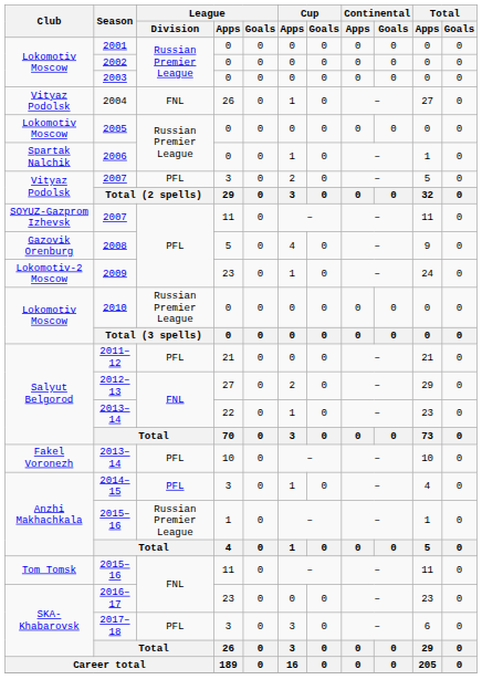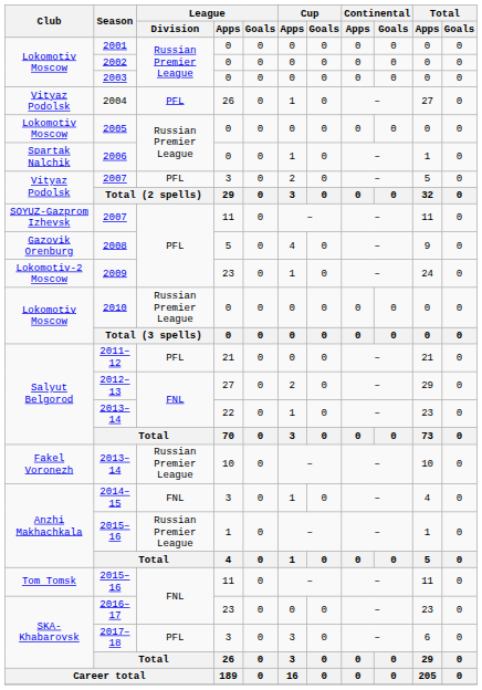 <table class="wikitable" style="text-align: center;">
 <tr>
 <th rowspan=2>Club</th>
 <th rowspan=2>Season</th>
 <th colspan=3>League</th>
 <th colspan=2>Cup</th>
 <th colspan=2>Continental</th>
 <th colspan=2>Total</th>
 </tr>
 <tr>
 <th>Division</th>
 <th>Apps</th>
 <th>Goals</th>
 <th>Apps</th>
 <th>Goals</th>
 <th>Apps</th>
 <th>Goals</th>
 <th>Apps</th>
 <th>Goals</th>
 </tr>
 <tr>
 <td rowspan=3><a href='#'>Lokomotiv Moscow</a></td>
 <td><a href='#'>2001</a></td>
 <td rowspan=3><a href='#'>Russian Premier League</a></td>
 <td>0</td>
 <td>0</td>
 <td>0</td>
 <td>0</td>
 <td>0</td>
 <td>0</td>
 <td>0</td>
 <td>0</td>
 </tr>
 <tr>
 <td><a href='#'>2002</a></td>
 <td>0</td>
 <td>0</td>
 <td>0</td>
 <td>0</td>
 <td>0</td>
 <td>0</td>
 <td>0</td>
 <td>0</td>
 </tr>
 <tr>
 <td><a href='#'>2003</a></td>
 <td>0</td>
 <td>0</td>
 <td>0</td>
 <td>0</td>
 <td>0</td>
 <td>0</td>
 <td>0</td>
 <td>0</td>
 </tr>
 <tr>
 <td><a href='#'>Vityaz Podolsk</a></td>
 <td>2004</td>
-<td>FNL</td>
+<td><a href='#'>PFL</a></td>
 <td>26</td>
 <td>0</td>
 <td>1</td>
 <td>0</td>
 <td colspan=2>–</td>
 <td>27</td>
 <td>0</td>
 </tr>
 <tr>
 <td><a href='#'>Lokomotiv Moscow</a></td>
 <td><a href='#'>2005</a></td>
 <td rowspan=2>Russian Premier League</td>
 <td>0</td>
 <td>0</td>
 <td>0</td>
 <td>0</td>
 <td>0</td>
 <td>0</td>
 <td>0</td>
 <td>0</td>
 </tr>
 <tr>
 <td><a href='#'>Spartak Nalchik</a></td>
 <td><a href='#'>2006</a></td>
 <td>0</td>
 <td>0</td>
 <td>1</td>
 <td>0</td>
 <td colspan=2>–</td>
 <td>1</td>
 <td>0</td>
 </tr>
 <tr>
 <td rowspan=2><a href='#'>Vityaz Podolsk</a></td>
 <td><a href='#'>2007</a></td>
 <td>PFL</td>
 <td>3</td>
 <td>0</td>
 <td>2</td>
 <td>0</td>
 <td colspan=2>–</td>
 <td>5</td>
 <td>0</td>
 </tr>
 <tr>
 <th colspan=2>Total (2 spells)</th>
 <th>29</th>
 <th>0</th>
 <th>3</th>
 <th>0</th>
 <th>0</th>
 <th>0</th>
 <th>32</th>
 <th>0</th>
 </tr>
 <tr>
 <td><a href='#'>SOYUZ-Gazprom Izhevsk</a></td>
 <td><a href='#'>2007</a></td>
 <td rowspan=3>PFL</td>
 <td>11</td>
 <td>0</td>
 <td colspan=2>–</td>
 <td colspan=2>–</td>
 <td>11</td>
 <td>0</td>
 </tr>
 <tr>
 <td><a href='#'>Gazovik Orenburg</a></td>
 <td><a href='#'>2008</a></td>
 <td>5</td>
 <td>0</td>
 <td>4</td>
 <td>0</td>
 <td colspan=2>–</td>
 <td>9</td>
 <td>0</td>
 </tr>
 <tr>
 <td><a href='#'>Lokomotiv-2 Moscow</a></td>
 <td><a href='#'>2009</a></td>
 <td>23</td>
 <td>0</td>
 <td>1</td>
 <td>0</td>
 <td colspan=2>–</td>
 <td>24</td>
 <td>0</td>
 </tr>
 <tr>
 <td rowspan=2><a href='#'>Lokomotiv Moscow</a></td>
 <td><a href='#'>2010</a></td>
 <td>Russian Premier League</td>
 <td>0</td>
 <td>0</td>
 <td>0</td>
 <td>0</td>
 <td>0</td>
 <td>0</td>
 <td>0</td>
 <td>0</td>
 </tr>
 <tr>
 <th colspan=2>Total (3 spells)</th>
 <th>0</th>
 <th>0</th>
 <th>0</th>
 <th>0</th>
 <th>0</th>
 <th>0</th>
 <th>0</th>
 <th>0</th>
 </tr>
 <tr>
 <td rowspan=4><a href='#'>Salyut Belgorod</a></td>
 <td><a href='#'>2011–12</a></td>
 <td>PFL</td>
 <td>21</td>
 <td>0</td>
 <td>0</td>
 <td>0</td>
 <td colspan=2>–</td>
 <td>21</td>
 <td>0</td>
 </tr>
 <tr>
 <td><a href='#'>2012–13</a></td>
 <td rowspan=2><a href='#'>FNL</a></td>
 <td>27</td>
 <td>0</td>
 <td>2</td>
 <td>0</td>
 <td colspan=2>–</td>
 <td>29</td>
 <td>0</td>
 </tr>
 <tr>
 <td><a href='#'>2013–14</a></td>
 <td>22</td>
 <td>0</td>
 <td>1</td>
 <td>0</td>
 <td colspan=2>–</td>
 <td>23</td>
 <td>0</td>
 </tr>
 <tr>
 <th colspan=2>Total</th>
 <th>70</th>
 <th>0</th>
 <th>3</th>
 <th>0</th>
 <th>0</th>
 <th>0</th>
 <th>73</th>
 <th>0</th>
 </tr>
 <tr>
 <td><a href='#'>Fakel Voronezh</a></td>
 <td><a href='#'>2013–14</a></td>
-<td>PFL</td>
+<td>Russian Premier League</td>
 <td>10</td>
 <td>0</td>
 <td colspan=2>–</td>
 <td colspan=2>–</td>
 <td>10</td>
 <td>0</td>
 </tr>
 <tr>
 <td rowspan=3><a href='#'>Anzhi Makhachkala</a></td>
 <td><a href='#'>2014–15</a></td>
-<td><a href='#'>PFL</a></td>
+<td>FNL</td>
 <td>3</td>
 <td>0</td>
 <td>1</td>
 <td>0</td>
 <td colspan=2>–</td>
 <td>4</td>
 <td>0</td>
 </tr>
 <tr>
 <td><a href='#'>2015–16</a></td>
 <td>Russian Premier League</td>
 <td>1</td>
 <td>0</td>
 <td colspan=2>–</td>
 <td colspan=2>–</td>
 <td>1</td>
 <td>0</td>
 </tr>
 <tr>
 <th colspan=2>Total</th>
 <th>4</th>
 <th>0</th>
 <th>1</th>
 <th>0</th>
 <th>0</th>
 <th>0</th>
 <th>5</th>
 <th>0</th>
 </tr>
 <tr>
 <td><a href='#'>Tom Tomsk</a></td>
 <td><a href='#'>2015–16</a></td>
 <td rowspan=2>FNL</td>
 <td>11</td>
 <td>0</td>
 <td colspan=2>–</td>
 <td colspan=2>–</td>
 <td>11</td>
 <td>0</td>
 </tr>
 <tr>
 <td rowspan=3><a href='#'>SKA-Khabarovsk</a></td>
 <td><a href='#'>2016–17</a></td>
 <td>23</td>
 <td>0</td>
 <td>0</td>
 <td>0</td>
 <td colspan=2>–</td>
 <td>23</td>
 <td>0</td>
 </tr>
 <tr>
 <td><a href='#'>2017–18</a></td>
 <td>PFL</td>
 <td>3</td>
 <td>0</td>
 <td>3</td>
 <td>0</td>
 <td colspan=2>–</td>
 <td>6</td>
 <td>0</td>
 </tr>
 <tr>
 <th colspan=2>Total</th>
 <th>26</th>
 <th>0</th>
 <th>3</th>
 <th>0</th>
 <th>0</th>
 <th>0</th>
 <th>29</th>
 <th>0</th>
 </tr>
 <tr>
 <th colspan=3>Career total</th>
 <th>189</th>
 <th>0</th>
 <th>16</th>
 <th>0</th>
 <th>0</th>
 <th>0</th>
 <th>205</th>
 <th>0</th>
 </tr>
 <tr>
 </tr>
 </table>
